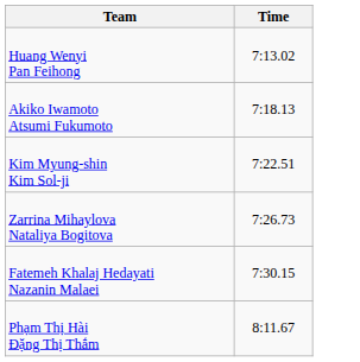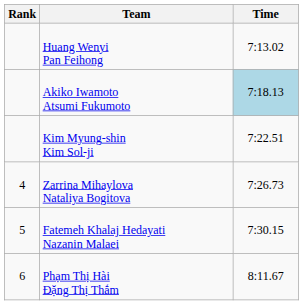 <table class=wikitable style="text-align:center">
 <tr>
+<th width=40>Rank</th>
 <th width=250>Team</th>
 <th width=80>Time</th>
 </tr>
 <tr>
+<td></td>
 <td align=left><br><a href='#'>Huang Wenyi</a><br><a href='#'>Pan Feihong</a></td>
 <td>7:13.02</td>
 </tr>
 <tr>
+<td></td>
 <td align=left><br><a href='#'>Akiko Iwamoto</a><br><a href='#'>Atsumi Fukumoto</a></td>
-<td>7:18.13</td>
+<td style="background: lightblue;">7:18.13</td>
 </tr>
 <tr>
+<td></td>
 <td align=left><br><a href='#'>Kim Myung-shin</a><br><a href='#'>Kim Sol-ji</a></td>
 <td>7:22.51</td>
 </tr>
 <tr>
+<td>4</td>
 <td align=left><br><a href='#'>Zarrina Mihaylova</a><br><a href='#'>Nataliya Bogitova</a></td>
 <td>7:26.73</td>
 </tr>
 <tr>
+<td>5</td>
 <td align=left><br><a href='#'>Fatemeh Khalaj Hedayati</a><br><a href='#'>Nazanin Malaei</a></td>
 <td>7:30.15</td>
 </tr>
 <tr>
+<td>6</td>
 <td align=left><br><a href='#'>Phạm Thị Hài</a><br><a href='#'>Đặng Thị Thắm</a></td>
 <td>8:11.67</td>
 </tr>
 </table>
